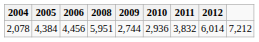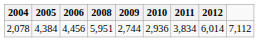 <table class="wikitable">
 <tr>
 <th>2004</th>
 <th>2005</th>
 <th>2006</th>
 <th>2008</th>
 <th>2009</th>
 <th>2010</th>
 <th>2011</th>
 <th>2012</th>
 </tr>
 <tr>
 <td> 2,078</td>
 <td> 4,384</td>
 <td> 4,456</td>
 <td> 5,951</td>
 <td> 2,744</td>
 <td> 2,936</td>
-<td> 3,832</td>
+<td> 3,834</td>
 <td> 6,014</td>
-<td> 7,212</td>
+<td> 7,112</td>
 </tr>
 </table>
